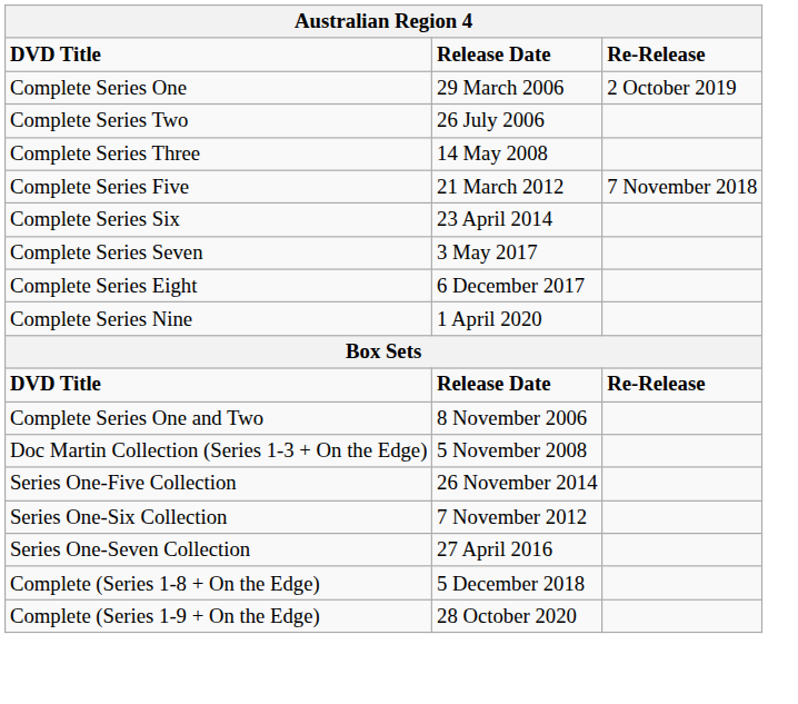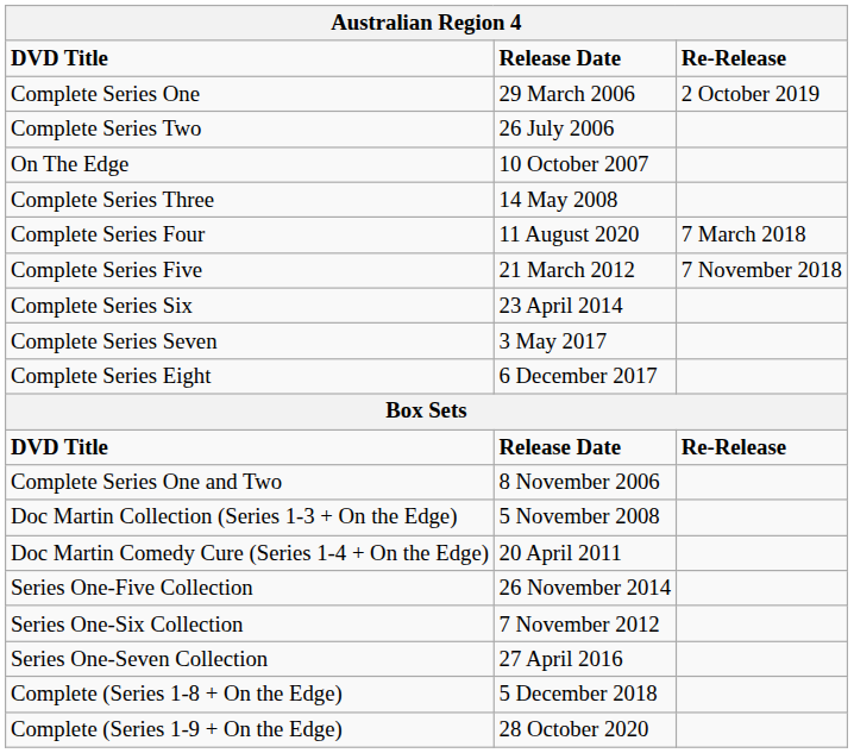 <table class="wikitable">
 <tr>
 <th colspan="3">Australian Region 4</th>
 </tr>
 <tr>
 <td><strong>DVD Title</strong></td>
 <td><strong>Release Date</strong></td>
 <td><strong>Re-Release</strong></td>
 </tr>
 <tr>
 <td>Complete Series One</td>
 <td>29 March 2006</td>
 <td>2 October 2019</td>
 </tr>
 <tr>
 <td>Complete Series Two</td>
 <td>26 July 2006</td>
 <td></td>
 </tr>
 <tr>
+<td>On The Edge</td>
+<td>10 October 2007</td>
+<td></td>
+</tr>
+<tr>
 <td>Complete Series Three</td>
 <td>14 May 2008</td>
 <td></td>
+</tr>
+<tr>
+<td>Complete Series Four</td>
+<td>11 August 2020</td>
+<td>7 March 2018</td>
 </tr>
 <tr>
 <td>Complete Series Five</td>
 <td>21 March 2012</td>
 <td>7 November 2018</td>
 </tr>
 <tr>
 <td>Complete Series Six</td>
 <td>23 April 2014</td>
 <td></td>
 </tr>
 <tr>
 <td>Complete Series Seven</td>
 <td>3 May 2017</td>
 <td></td>
 </tr>
 <tr>
 <td>Complete Series Eight</td>
 <td>6 December 2017</td>
 <td></td>
 </tr>
 <tr>
-<td>Complete Series Nine</td>
-<td>1 April 2020</td>
-<td></td>
-</tr>
-<tr>
 <th colspan="3">Box Sets</th>
 </tr>
 <tr>
 <td><strong>DVD Title</strong></td>
 <td><strong>Release Date</strong></td>
 <td><strong>Re-Release</strong></td>
 </tr>
 <tr>
 <td>Complete Series One and Two</td>
 <td>8 November 2006</td>
 <td></td>
 </tr>
 <tr>
 <td>Doc Martin Collection (Series 1-3 + On the Edge)</td>
 <td>5 November 2008</td>
+<td></td>
+</tr>
+<tr>
+<td>Doc Martin Comedy Cure (Series 1-4 + On the Edge)</td>
+<td>20 April 2011</td>
 <td></td>
 </tr>
 <tr>
 <td>Series One-Five Collection</td>
 <td>26 November 2014</td>
 <td></td>
 </tr>
 <tr>
 <td>Series One-Six Collection</td>
 <td>7 November 2012</td>
 <td></td>
 </tr>
 <tr>
 <td>Series One-Seven Collection</td>
 <td>27 April 2016</td>
 <td></td>
 </tr>
 <tr>
 <td>Complete (Series 1-8 + On the Edge)</td>
 <td>5 December 2018</td>
 <td></td>
 </tr>
 <tr>
 <td>Complete (Series 1-9 + On the Edge)</td>
 <td>28 October 2020</td>
 <td></td>
 </tr>
 </table>
